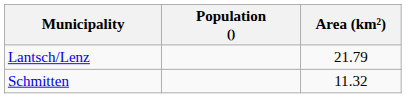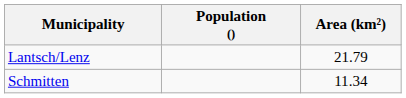 <table class="wikitable">
 <tr>
 <th width="160">Municipality</th>
 <th width="140">Population <br><small>()</small></th>
 <th width="100">Area (km²)</th>
 </tr>
 <tr>
 <td><a href='#'>Lantsch/Lenz</a></td>
 <td align="center"></td>
 <td align="center">21.79</td>
 </tr>
 <tr>
 <td><a href='#'>Schmitten</a></td>
 <td align="center"></td>
-<td align="center">11.32</td>
+<td align="center">11.34</td>
 </tr>
 </table>
